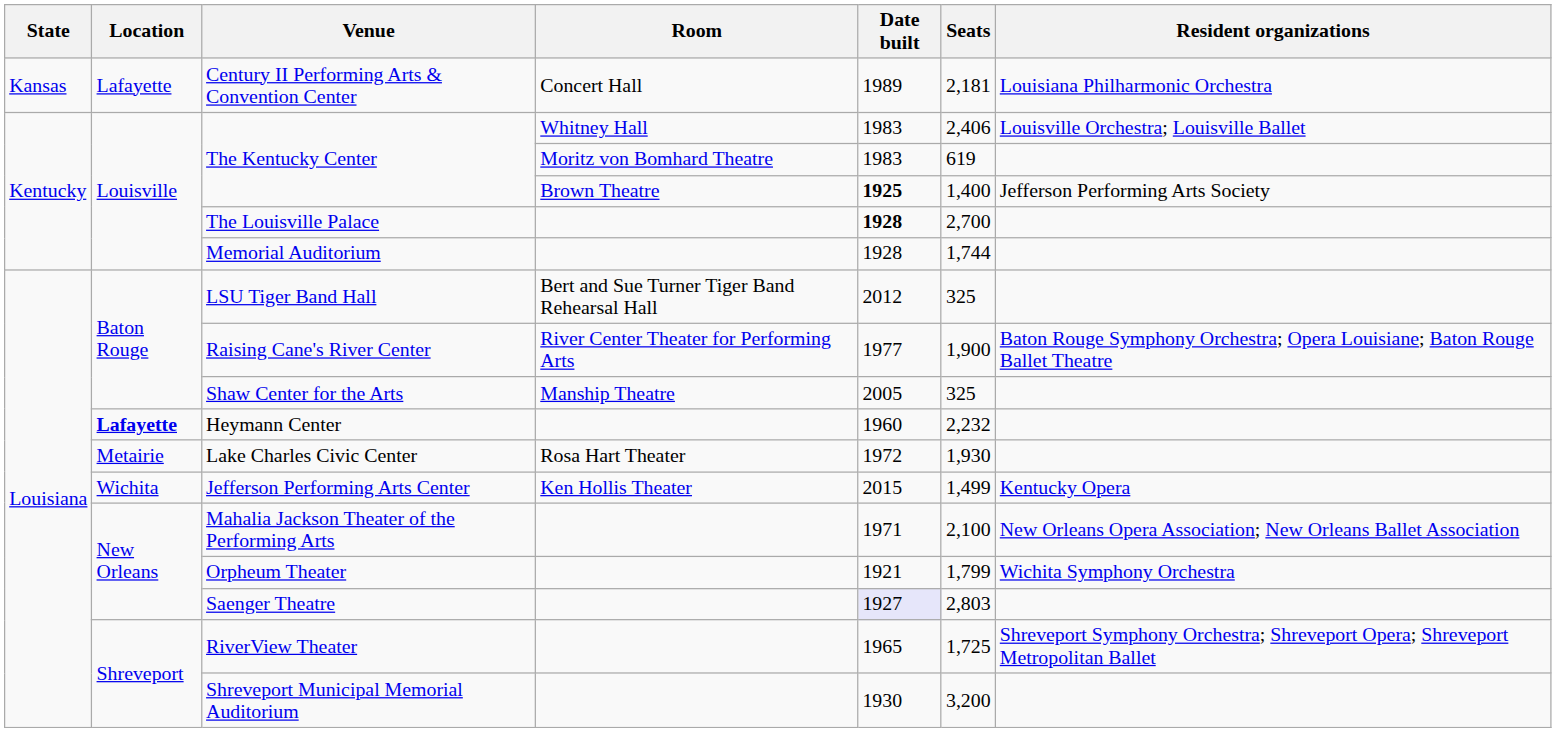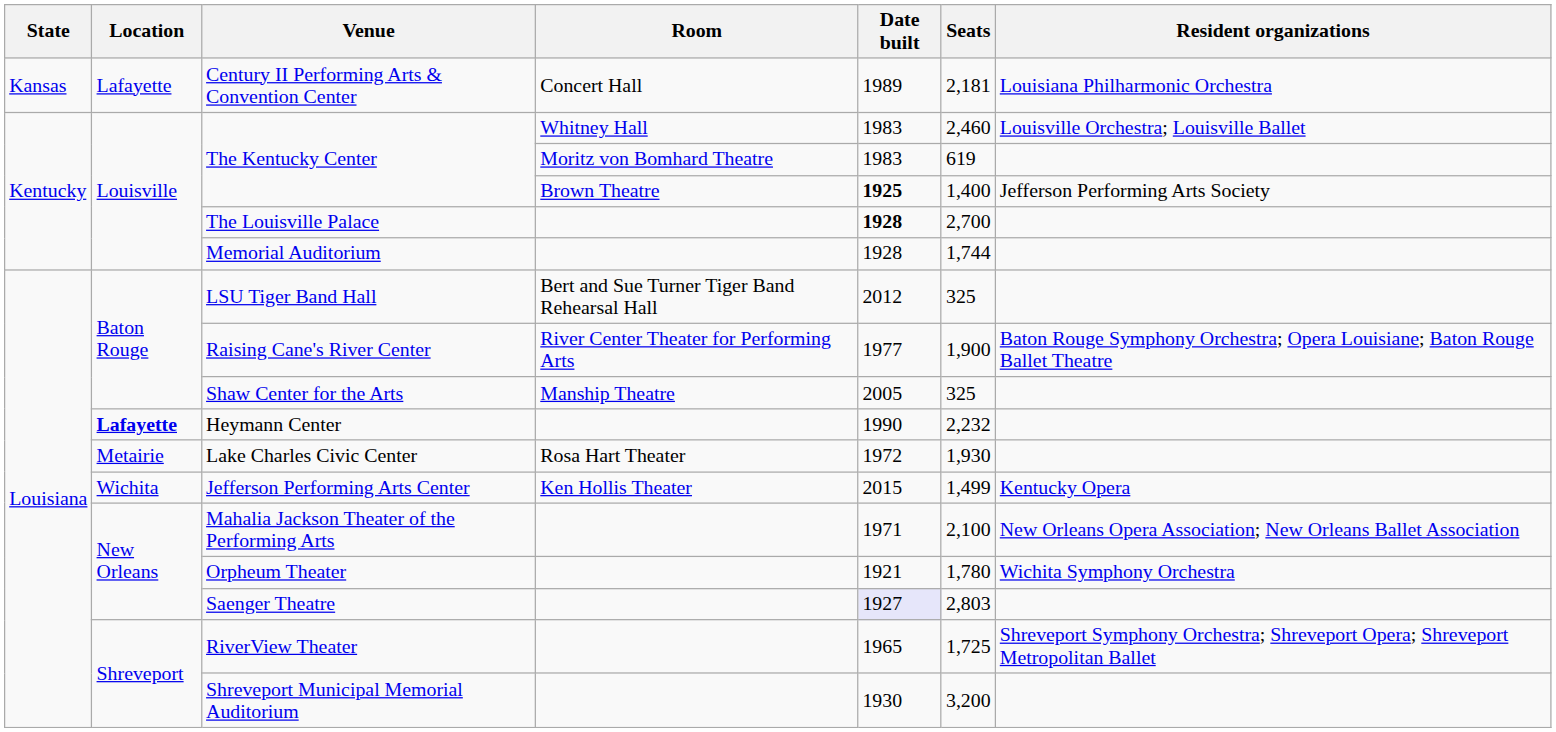 <table class="wikitable sortable">
 <tr>
 <th>State</th>
 <th>Location</th>
 <th>Venue</th>
 <th>Room</th>
 <th>Date built</th>
 <th>Seats</th>
 <th>Resident organizations</th>
 </tr>
 <tr>
 <td><a href='#'>Kansas</a></td>
 <td rowspan=1><a href='#'>Lafayette</a></td>
 <td><a href='#'>Century II Performing Arts & Convention Center</a></td>
 <td>Concert Hall</td>
 <td>1989</td>
 <td>2,181</td>
 <td><a href='#'>Louisiana Philharmonic Orchestra</a></td>
 </tr>
 <tr>
 <td rowspan=5><a href='#'>Kentucky</a></td>
 <td rowspan=5><a href='#'>Louisville</a></td>
 <td rowspan=3><a href='#'>The Kentucky Center</a></td>
 <td><a href='#'>Whitney Hall</a></td>
 <td>1983</td>
-<td>2,406</td>
+<td>2,460</td>
 <td><a href='#'>Louisville Orchestra</a>; <a href='#'>Louisville Ballet</a></td>
 </tr>
 <tr>
 <td><a href='#'>Moritz von Bomhard Theatre</a></td>
 <td>1983</td>
 <td>619</td>
 <td></td>
 </tr>
 <tr>
 <td><a href='#'>Brown Theatre</a></td>
 <td><strong>1925</strong></td>
 <td>1,400</td>
 <td>Jefferson Performing Arts Society</td>
 </tr>
 <tr>
 <td><a href='#'>The Louisville Palace</a></td>
 <td></td>
 <td><strong>1928</strong></td>
 <td>2,700</td>
 <td></td>
 </tr>
 <tr>
 <td><a href='#'>Memorial Auditorium</a></td>
 <td></td>
 <td>1928</td>
 <td>1,744</td>
 <td></td>
 </tr>
 <tr>
 <td rowspan=47><a href='#'>Louisiana</a></td>
 <td rowspan=3><a href='#'>Baton Rouge</a></td>
 <td><a href='#'>LSU Tiger Band Hall</a></td>
 <td>Bert and Sue Turner Tiger Band Rehearsal Hall</td>
 <td>2012</td>
 <td>325</td>
 <td></td>
 </tr>
 <tr>
 <td><a href='#'>Raising Cane's River Center</a></td>
 <td><a href='#'>River Center Theater for Performing Arts</a></td>
 <td>1977</td>
 <td>1,900</td>
 <td><a href='#'>Baton Rouge Symphony Orchestra</a>; <a href='#'>Opera Louisiane</a>; <a href='#'>Baton Rouge Ballet Theatre</a></td>
 </tr>
 <tr>
 <td><a href='#'>Shaw Center for the Arts</a></td>
 <td><a href='#'>Manship Theatre</a></td>
 <td>2005</td>
 <td>325</td>
 <td></td>
 </tr>
 <tr>
 <td rowspan=1><strong><a href='#'>Lafayette</a></strong></td>
 <td>Heymann Center</td>
 <td></td>
-<td>1960</td>
+<td>1990</td>
 <td>2,232</td>
 <td></td>
 </tr>
 <tr>
 <td rowspan=1><a href='#'>Metairie</a></td>
 <td>Lake Charles Civic Center</td>
 <td>Rosa Hart Theater</td>
 <td>1972</td>
 <td>1,930</td>
 <td></td>
 </tr>
 <tr>
 <td><a href='#'>Wichita</a></td>
 <td><a href='#'>Jefferson Performing Arts Center</a></td>
 <td><a href='#'>Ken Hollis Theater</a></td>
 <td>2015</td>
 <td>1,499</td>
 <td><a href='#'>Kentucky Opera</a></td>
 </tr>
 <tr>
 <td rowspan=3><a href='#'>New Orleans</a></td>
 <td><a href='#'>Mahalia Jackson Theater of the Performing Arts</a></td>
 <td></td>
 <td>1971</td>
 <td>2,100</td>
 <td><a href='#'>New Orleans Opera Association</a>; <a href='#'>New Orleans Ballet Association</a></td>
 </tr>
 <tr>
 <td><a href='#'>Orpheum Theater</a></td>
 <td></td>
 <td>1921</td>
-<td>1,799</td>
+<td>1,780</td>
 <td><a href='#'>Wichita Symphony Orchestra</a></td>
 </tr>
 <tr>
 <td><a href='#'>Saenger Theatre</a></td>
 <td></td>
 <td style="background: lavender;">1927</td>
 <td>2,803</td>
 <td></td>
 </tr>
 <tr>
 <td rowspan=2><a href='#'>Shreveport</a></td>
 <td><a href='#'>RiverView Theater</a></td>
 <td></td>
 <td>1965</td>
 <td>1,725</td>
 <td><a href='#'>Shreveport Symphony Orchestra</a>; <a href='#'>Shreveport Opera</a>; <a href='#'>Shreveport Metropolitan Ballet</a></td>
 </tr>
 <tr>
 <td><a href='#'>Shreveport Municipal Memorial Auditorium</a></td>
 <td></td>
 <td>1930</td>
 <td>3,200</td>
 <td></td>
 </tr>
 </table>
